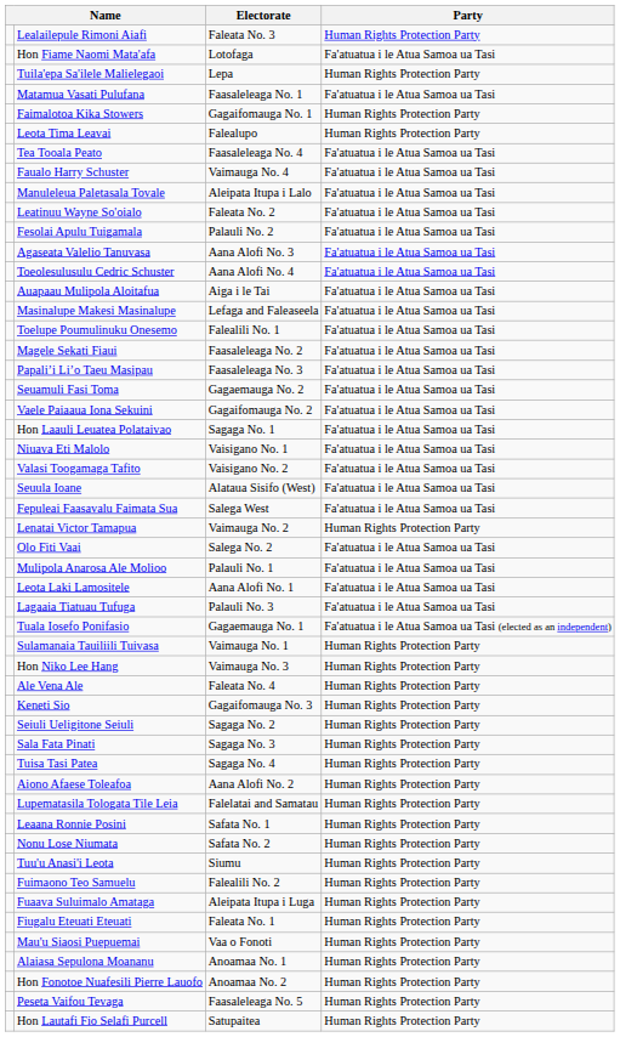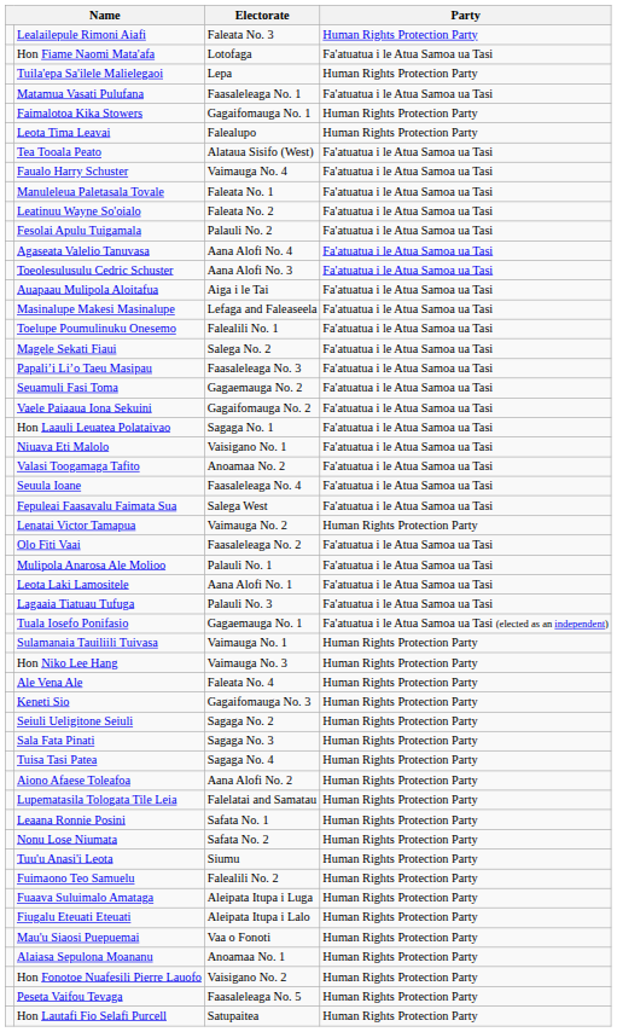 <table class="wikitable sortable">
 <tr>
 <th colspan=2>Name</th>
 <th>Electorate</th>
 <th>Party</th>
 </tr>
 <tr>
 <td bgcolor=> </td>
 <td><a href='#'>Lealailepule Rimoni Aiafi</a></td>
 <td>Faleata No. 3</td>
 <td><a href='#'>Human Rights Protection Party</a></td>
 </tr>
 <tr>
 <td bgcolor=> </td>
 <td>Hon <a href='#'>Fiame Naomi Mata'afa</a></td>
 <td>Lotofaga</td>
 <td>Fa'atuatua i le Atua Samoa ua Tasi</td>
 </tr>
 <tr>
 <td bgcolor=> </td>
 <td><a href='#'>Tuila'epa Sa'ilele Malielegaoi</a></td>
 <td>Lepa</td>
 <td>Human Rights Protection Party</td>
 </tr>
 <tr>
 <td bgcolor=> </td>
 <td><a href='#'>Matamua Vasati Pulufana</a></td>
 <td>Faasaleleaga No. 1</td>
 <td>Fa'atuatua i le Atua Samoa ua Tasi</td>
 </tr>
 <tr>
 <td bgcolor=> </td>
 <td><a href='#'>Faimalotoa Kika Stowers</a></td>
 <td>Gagaifomauga No. 1</td>
 <td>Human Rights Protection Party</td>
 </tr>
 <tr>
 <td bgcolor=> </td>
 <td><a href='#'>Leota Tima Leavai</a></td>
 <td>Falealupo</td>
 <td>Human Rights Protection Party</td>
 </tr>
 <tr>
 <td bgcolor=> </td>
 <td><a href='#'>Tea Tooala Peato</a></td>
-<td>Faasaleleaga No. 4</td>
+<td>Alataua Sisifo (West)</td>
 <td>Fa'atuatua i le Atua Samoa ua Tasi</td>
 </tr>
 <tr>
 <td bgcolor=> </td>
 <td><a href='#'>Faualo Harry Schuster</a></td>
 <td>Vaimauga No. 4</td>
 <td>Fa'atuatua i le Atua Samoa ua Tasi</td>
 </tr>
 <tr>
 <td bgcolor=> </td>
 <td><a href='#'>Manuleleua Paletasala Tovale</a></td>
-<td>Aleipata Itupa i Lalo</td>
+<td>Faleata No. 1</td>
 <td>Fa'atuatua i le Atua Samoa ua Tasi</td>
 </tr>
 <tr>
 <td bgcolor=> </td>
 <td><a href='#'>Leatinuu Wayne So'oialo</a></td>
 <td>Faleata No. 2</td>
 <td>Fa'atuatua i le Atua Samoa ua Tasi</td>
 </tr>
 <tr>
 <td bgcolor=> </td>
 <td><a href='#'>Fesolai Apulu Tuigamala</a></td>
 <td>Palauli No. 2</td>
 <td>Fa'atuatua i le Atua Samoa ua Tasi</td>
 </tr>
 <tr>
 <td bgcolor=> </td>
 <td><a href='#'>Agaseata Valelio Tanuvasa</a></td>
-<td>Aana Alofi No. 3</td>
+<td>Aana Alofi No. 4</td>
 <td><a href='#'>Fa'atuatua i le Atua Samoa ua Tasi</a></td>
 </tr>
 <tr>
 <td bgcolor=> </td>
 <td><a href='#'>Toeolesulusulu Cedric Schuster</a></td>
-<td>Aana Alofi No. 4</td>
+<td>Aana Alofi No. 3</td>
 <td><a href='#'>Fa'atuatua i le Atua Samoa ua Tasi</a></td>
 </tr>
 <tr>
 <td bgcolor=> </td>
 <td><a href='#'>Auapaau Mulipola Aloitafua</a></td>
 <td>Aiga i le Tai</td>
 <td>Fa'atuatua i le Atua Samoa ua Tasi</td>
 </tr>
 <tr>
 <td bgcolor=> </td>
 <td><a href='#'>Masinalupe Makesi Masinalupe</a></td>
 <td>Lefaga and Faleaseela</td>
 <td>Fa'atuatua i le Atua Samoa ua Tasi</td>
 </tr>
 <tr>
 <td bgcolor=> </td>
 <td><a href='#'>Toelupe Poumulinuku Onesemo</a></td>
 <td>Falealili No. 1</td>
 <td>Fa'atuatua i le Atua Samoa ua Tasi</td>
 </tr>
 <tr>
 <td bgcolor=> </td>
 <td><a href='#'>Magele Sekati Fiaui</a></td>
-<td>Faasaleleaga No. 2</td>
+<td>Salega No. 2</td>
 <td>Fa'atuatua i le Atua Samoa ua Tasi</td>
 </tr>
 <tr>
 <td bgcolor=> </td>
 <td><a href='#'>Papali’i Li’o Taeu Masipau</a></td>
 <td>Faasaleleaga No. 3</td>
 <td>Fa'atuatua i le Atua Samoa ua Tasi</td>
 </tr>
 <tr>
 <td bgcolor=> </td>
 <td><a href='#'>Seuamuli Fasi Toma</a></td>
 <td>Gagaemauga No. 2</td>
 <td>Fa'atuatua i le Atua Samoa ua Tasi</td>
 </tr>
 <tr>
 <td bgcolor=> </td>
 <td><a href='#'>Vaele Paiaaua Iona Sekuini</a></td>
 <td>Gagaifomauga No. 2</td>
 <td>Fa'atuatua i le Atua Samoa ua Tasi</td>
 </tr>
 <tr>
 <td bgcolor=> </td>
 <td>Hon <a href='#'>Laauli Leuatea Polataivao</a></td>
 <td>Sagaga No. 1</td>
 <td>Fa'atuatua i le Atua Samoa ua Tasi</td>
 </tr>
 <tr>
 <td bgcolor=> </td>
 <td><a href='#'>Niuava Eti Malolo</a></td>
 <td>Vaisigano No. 1</td>
 <td>Fa'atuatua i le Atua Samoa ua Tasi</td>
 </tr>
 <tr>
 <td bgcolor=> </td>
 <td><a href='#'>Valasi Toogamaga Tafito</a></td>
-<td>Vaisigano No. 2</td>
+<td>Anoamaa No. 2</td>
 <td>Fa'atuatua i le Atua Samoa ua Tasi</td>
 </tr>
 <tr>
 <td bgcolor=> </td>
 <td><a href='#'>Seuula Ioane</a></td>
-<td>Alataua Sisifo (West)</td>
+<td>Faasaleleaga No. 4</td>
 <td>Fa'atuatua i le Atua Samoa ua Tasi</td>
 </tr>
 <tr>
 <td bgcolor=> </td>
 <td><a href='#'>Fepuleai Faasavalu Faimata Sua</a></td>
 <td>Salega West</td>
 <td>Fa'atuatua i le Atua Samoa ua Tasi</td>
 </tr>
 <tr>
 <td bgcolor=> </td>
 <td><a href='#'>Lenatai Victor Tamapua</a></td>
 <td>Vaimauga No. 2</td>
 <td>Human Rights Protection Party</td>
 </tr>
 <tr>
 <td bgcolor=> </td>
 <td><a href='#'>Olo Fiti Vaai</a></td>
-<td>Salega No. 2</td>
+<td>Faasaleleaga No. 2</td>
 <td>Fa'atuatua i le Atua Samoa ua Tasi</td>
 </tr>
 <tr>
 <td bgcolor=> </td>
 <td><a href='#'>Mulipola Anarosa Ale Molioo</a></td>
 <td>Palauli No. 1</td>
 <td>Fa'atuatua i le Atua Samoa ua Tasi</td>
 </tr>
 <tr>
 <td bgcolor=> </td>
 <td><a href='#'>Leota Laki Lamositele</a></td>
 <td>Aana Alofi No. 1</td>
 <td>Fa'atuatua i le Atua Samoa ua Tasi</td>
 </tr>
 <tr>
 <td bgcolor=> </td>
 <td><a href='#'>Lagaaia Tiatuau Tufuga</a></td>
 <td>Palauli No. 3</td>
 <td>Fa'atuatua i le Atua Samoa ua Tasi</td>
 </tr>
 <tr>
 <td bgcolor=> </td>
 <td><a href='#'>Tuala Iosefo Ponifasio</a></td>
 <td>Gagaemauga No. 1</td>
 <td>Fa'atuatua i le Atua Samoa ua Tasi <small>(elected as an <a href='#'>independent</a>)</small></td>
 </tr>
 <tr>
 <td bgcolor=> </td>
 <td><a href='#'>Sulamanaia Tauiliili Tuivasa</a></td>
 <td>Vaimauga No. 1</td>
 <td>Human Rights Protection Party</td>
 </tr>
 <tr>
 <td bgcolor=> </td>
 <td>Hon <a href='#'>Niko Lee Hang</a></td>
 <td>Vaimauga No. 3</td>
 <td>Human Rights Protection Party</td>
 </tr>
 <tr>
 <td bgcolor=> </td>
 <td><a href='#'>Ale Vena Ale</a></td>
 <td>Faleata No. 4</td>
 <td>Human Rights Protection Party</td>
 </tr>
 <tr>
 <td bgcolor=> </td>
 <td><a href='#'>Keneti Sio</a></td>
 <td>Gagaifomauga No. 3</td>
 <td>Human Rights Protection Party</td>
 </tr>
 <tr>
 <td bgcolor=> </td>
 <td><a href='#'>Seiuli Ueligitone Seiuli</a></td>
 <td>Sagaga No. 2</td>
 <td>Human Rights Protection Party</td>
 </tr>
 <tr>
 <td bgcolor=> </td>
 <td><a href='#'>Sala Fata Pinati</a></td>
 <td>Sagaga No. 3</td>
 <td>Human Rights Protection Party</td>
 </tr>
 <tr>
 <td bgcolor=> </td>
 <td><a href='#'>Tuisa Tasi Patea</a></td>
 <td>Sagaga No. 4</td>
 <td>Human Rights Protection Party</td>
 </tr>
 <tr>
 <td bgcolor=> </td>
 <td><a href='#'>Aiono Afaese Toleafoa</a></td>
 <td>Aana Alofi No. 2</td>
 <td>Human Rights Protection Party</td>
 </tr>
 <tr>
 <td bgcolor=> </td>
 <td><a href='#'>Lupematasila Tologata Tile Leia</a></td>
 <td>Falelatai and Samatau</td>
 <td>Human Rights Protection Party</td>
 </tr>
 <tr>
 <td bgcolor=> </td>
 <td><a href='#'>Leaana Ronnie Posini</a></td>
 <td>Safata No. 1</td>
 <td>Human Rights Protection Party</td>
 </tr>
 <tr>
 <td bgcolor=> </td>
 <td><a href='#'>Nonu Lose Niumata</a></td>
 <td>Safata No. 2</td>
 <td>Human Rights Protection Party</td>
 </tr>
 <tr>
 <td bgcolor=> </td>
 <td><a href='#'>Tuu'u Anasi'i Leota</a></td>
 <td>Siumu</td>
 <td>Human Rights Protection Party</td>
 </tr>
 <tr>
 <td bgcolor=> </td>
 <td><a href='#'>Fuimaono Teo Samuelu</a></td>
 <td>Falealili No. 2</td>
 <td>Human Rights Protection Party</td>
 </tr>
 <tr>
 <td bgcolor=> </td>
 <td><a href='#'>Fuaava Suluimalo Amataga</a></td>
 <td>Aleipata Itupa i Luga</td>
 <td>Human Rights Protection Party</td>
 </tr>
 <tr>
 <td bgcolor=> </td>
 <td><a href='#'>Fiugalu Eteuati Eteuati</a></td>
-<td>Faleata No. 1</td>
+<td>Aleipata Itupa i Lalo</td>
 <td>Human Rights Protection Party</td>
 </tr>
 <tr>
 <td bgcolor=> </td>
 <td><a href='#'>Mau'u Siaosi Puepuemai</a></td>
 <td>Vaa o Fonoti</td>
 <td>Human Rights Protection Party</td>
 </tr>
 <tr>
 <td bgcolor=> </td>
 <td><a href='#'>Alaiasa Sepulona Moananu</a></td>
 <td>Anoamaa No. 1</td>
 <td>Human Rights Protection Party</td>
 </tr>
 <tr>
 <td bgcolor=> </td>
 <td>Hon <a href='#'>Fonotoe Nuafesili Pierre Lauofo</a></td>
-<td>Anoamaa No. 2</td>
+<td>Vaisigano No. 2</td>
 <td>Human Rights Protection Party</td>
 </tr>
 <tr>
 <td bgcolor=> </td>
 <td><a href='#'>Peseta Vaifou Tevaga</a></td>
 <td>Faasaleleaga No. 5</td>
 <td>Human Rights Protection Party</td>
 </tr>
 <tr>
 <td bgcolor=> </td>
 <td>Hon <a href='#'>Lautafi Fio Selafi Purcell</a></td>
 <td>Satupaitea</td>
 <td>Human Rights Protection Party</td>
 </tr>
 </table>
